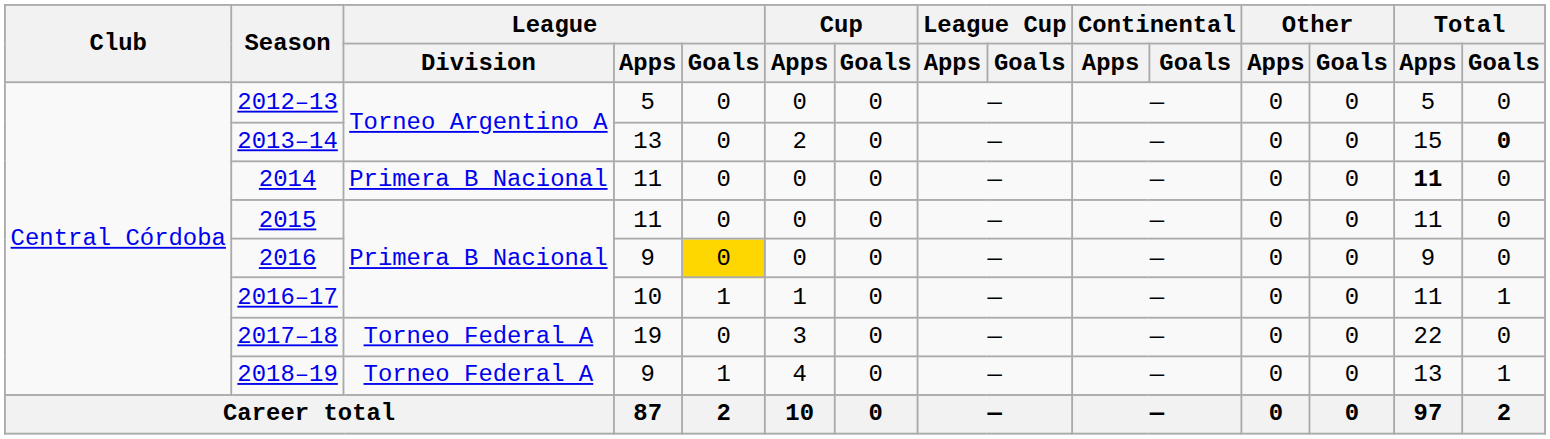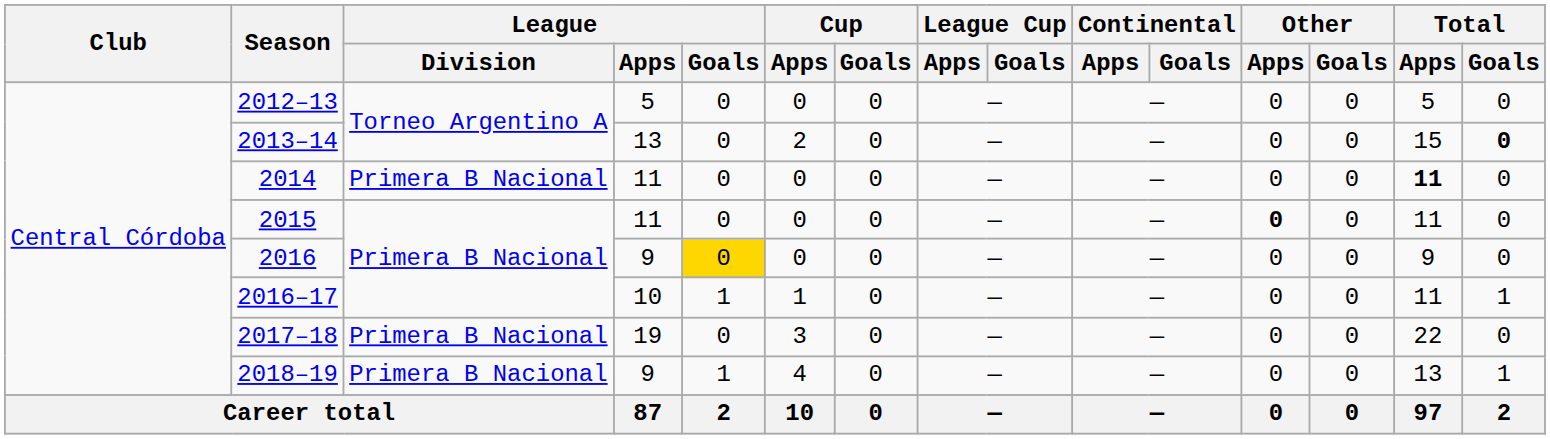 <table class="wikitable" style="text-align:center">
 <tr>
 <th rowspan="2">Club</th>
 <th rowspan="2">Season</th>
 <th colspan="3">League</th>
 <th colspan="2">Cup</th>
 <th colspan="2">League Cup</th>
 <th colspan="2">Continental</th>
 <th colspan="2">Other</th>
 <th colspan="2">Total</th>
 </tr>
 <tr>
 <th>Division</th>
 <th>Apps</th>
 <th>Goals</th>
 <th>Apps</th>
 <th>Goals</th>
 <th>Apps</th>
 <th>Goals</th>
 <th>Apps</th>
 <th>Goals</th>
 <th>Apps</th>
 <th>Goals</th>
 <th>Apps</th>
 <th>Goals</th>
 </tr>
 <tr>
 <td rowspan="8"><a href='#'>Central Córdoba</a></td>
 <td><a href='#'>2012–13</a></td>
 <td rowspan="2"><a href='#'>Torneo Argentino A</a></td>
 <td>5</td>
 <td>0</td>
 <td>0</td>
 <td>0</td>
 <td colspan="2">—</td>
 <td colspan="2">—</td>
 <td>0</td>
 <td>0</td>
 <td>5</td>
 <td>0</td>
 </tr>
 <tr>
 <td><a href='#'>2013–14</a></td>
 <td>13</td>
 <td>0</td>
 <td>2</td>
 <td>0</td>
 <td colspan="2">—</td>
 <td colspan="2">—</td>
 <td>0</td>
 <td>0</td>
 <td>15</td>
 <td><strong>0</strong></td>
 </tr>
 <tr>
 <td><a href='#'>2014</a></td>
 <td rowspan="1"><a href='#'>Primera B Nacional</a></td>
 <td>11</td>
 <td>0</td>
 <td>0</td>
 <td>0</td>
 <td colspan="2">—</td>
 <td colspan="2">—</td>
 <td>0</td>
 <td>0</td>
 <td><strong>11</strong></td>
 <td>0</td>
 </tr>
 <tr>
 <td><a href='#'>2015</a></td>
 <td rowspan="3"><a href='#'>Primera B Nacional</a></td>
 <td>11</td>
 <td>0</td>
 <td>0</td>
 <td>0</td>
 <td colspan="2">—</td>
 <td colspan="2">—</td>
-<td>0</td>
+<td><strong>0</strong></td>
 <td>0</td>
 <td>11</td>
 <td>0</td>
 </tr>
 <tr>
 <td><a href='#'>2016</a></td>
 <td>9</td>
 <td style="background: gold;">0</td>
 <td>0</td>
 <td>0</td>
 <td colspan="2">—</td>
 <td colspan="2">—</td>
 <td>0</td>
 <td>0</td>
 <td>9</td>
 <td>0</td>
 </tr>
 <tr>
 <td><a href='#'>2016–17</a></td>
 <td>10</td>
 <td>1</td>
 <td>1</td>
 <td>0</td>
 <td colspan="2">—</td>
 <td colspan="2">—</td>
 <td>0</td>
 <td>0</td>
 <td>11</td>
 <td>1</td>
 </tr>
 <tr>
 <td><a href='#'>2017–18</a></td>
-<td rowspan="1"><a href='#'>Torneo Federal A</a></td>
+<td rowspan="1"><a href='#'>Primera B Nacional</a></td>
 <td>19</td>
 <td>0</td>
 <td>3</td>
 <td>0</td>
 <td colspan="2">—</td>
 <td colspan="2">—</td>
 <td>0</td>
 <td>0</td>
 <td>22</td>
 <td>0</td>
 </tr>
 <tr>
 <td><a href='#'>2018–19</a></td>
-<td rowspan="1"><a href='#'>Torneo Federal A</a></td>
+<td rowspan="1"><a href='#'>Primera B Nacional</a></td>
 <td>9</td>
 <td>1</td>
 <td>4</td>
 <td>0</td>
 <td colspan="2">—</td>
 <td colspan="2">—</td>
 <td>0</td>
 <td>0</td>
 <td>13</td>
 <td>1</td>
 </tr>
 <tr>
 <th colspan="3">Career total</th>
 <th>87</th>
 <th>2</th>
 <th>10</th>
 <th>0</th>
 <th colspan="2">—</th>
 <th colspan="2">—</th>
 <th>0</th>
 <th>0</th>
 <th>97</th>
 <th>2</th>
 </tr>
 </table>
